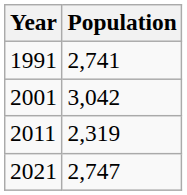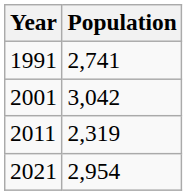 <table class="wikitable">
 <tr>
 <th>Year</th>
 <th>Population</th>
 </tr>
 <tr>
 <td>1991</td>
 <td>2,741</td>
 </tr>
 <tr>
 <td>2001</td>
 <td>3,042</td>
 </tr>
 <tr>
 <td>2011</td>
 <td>2,319</td>
 </tr>
 <tr>
 <td>2021</td>
-<td>2,747</td>
+<td>2,954</td>
 </tr>
 </table>
